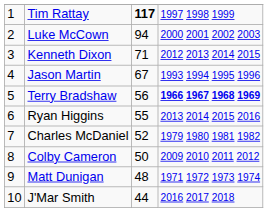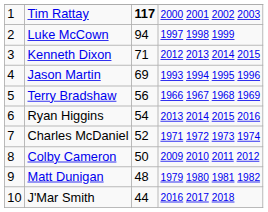 <table class="wikitable">
 <tr>
 </tr>
 <tr>
 <td>1</td>
 <td><a href='#'>Tim Rattay</a></td>
 <td><strong><abbr>117</abbr></strong></td>
-<td style="font-size:80%;"><a href='#'>1997</a> <a href='#'>1998</a> <a href='#'>1999</a></td>
+<td style="font-size:80%;"><a href='#'>2000</a> <a href='#'>2001</a> <a href='#'>2002</a> <a href='#'>2003</a></td>
 </tr>
 <tr>
 <td>2</td>
 <td><a href='#'>Luke McCown</a></td>
 <td><abbr>94</abbr></td>
-<td style="font-size:80%;"><a href='#'>2000</a> <a href='#'>2001</a> <a href='#'>2002</a> <a href='#'>2003</a></td>
+<td style="font-size:80%;"><a href='#'>1997</a> <a href='#'>1998</a> <a href='#'>1999</a></td>
 </tr>
 <tr>
 <td>3</td>
 <td><a href='#'>Kenneth Dixon</a></td>
 <td><abbr>71</abbr></td>
 <td style="font-size:80%;"><a href='#'>2012</a> <a href='#'>2013</a> <a href='#'>2014</a> <a href='#'>2015</a></td>
 </tr>
 <tr>
 <td>4</td>
 <td><a href='#'>Jason Martin</a></td>
-<td><abbr>67</abbr></td>
+<td><abbr>69</abbr></td>
 <td style="font-size:80%;"><a href='#'>1993</a> <a href='#'>1994</a> <a href='#'>1995</a> <a href='#'>1996</a></td>
 </tr>
 <tr>
 <td>5</td>
 <td><a href='#'>Terry Bradshaw</a></td>
 <td><abbr>56</abbr></td>
-<td style="font-size:80%;"><strong><a href='#'>1966</a> <a href='#'>1967</a> <a href='#'>1968</a> <a href='#'>1969</a></strong></td>
+<td style="font-size:80%;"><a href='#'>1966</a> <a href='#'>1967</a> <a href='#'>1968</a> <a href='#'>1969</a></td>
 </tr>
 <tr>
 <td>6</td>
 <td>Ryan Higgins</td>
-<td><abbr>55</abbr></td>
+<td><abbr>54</abbr></td>
 <td style="font-size:80%;"><a href='#'>2013</a> <a href='#'>2014</a> <a href='#'>2015</a> <a href='#'>2016</a></td>
 </tr>
 <tr>
 <td>7</td>
 <td>Charles McDaniel</td>
 <td><abbr>52</abbr></td>
-<td style="font-size:80%;"><a href='#'>1979</a> <a href='#'>1980</a> <a href='#'>1981</a> <a href='#'>1982</a></td>
+<td style="font-size:80%;"><a href='#'>1971</a> <a href='#'>1972</a> <a href='#'>1973</a> <a href='#'>1974</a></td>
 </tr>
 <tr>
 <td>8</td>
 <td><a href='#'>Colby Cameron</a></td>
 <td><abbr>50</abbr></td>
 <td style="font-size:80%;"><a href='#'>2009</a> <a href='#'>2010</a> <a href='#'>2011</a> <a href='#'>2012</a></td>
 </tr>
 <tr>
 <td>9</td>
 <td><a href='#'>Matt Dunigan</a></td>
 <td><abbr>48</abbr></td>
-<td style="font-size:80%;"><a href='#'>1971</a> <a href='#'>1972</a> <a href='#'>1973</a> <a href='#'>1974</a></td>
+<td style="font-size:80%;"><a href='#'>1979</a> <a href='#'>1980</a> <a href='#'>1981</a> <a href='#'>1982</a></td>
 </tr>
 <tr>
 <td>10</td>
 <td>J'Mar Smith</td>
 <td><abbr>44</abbr></td>
 <td style="font-size:80%;"><a href='#'>2016</a> <a href='#'>2017</a> <a href='#'>2018</a></td>
 </tr>
 </table>
